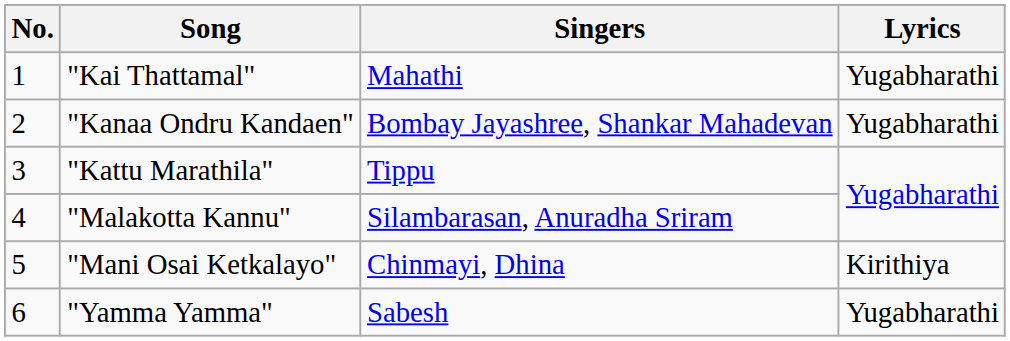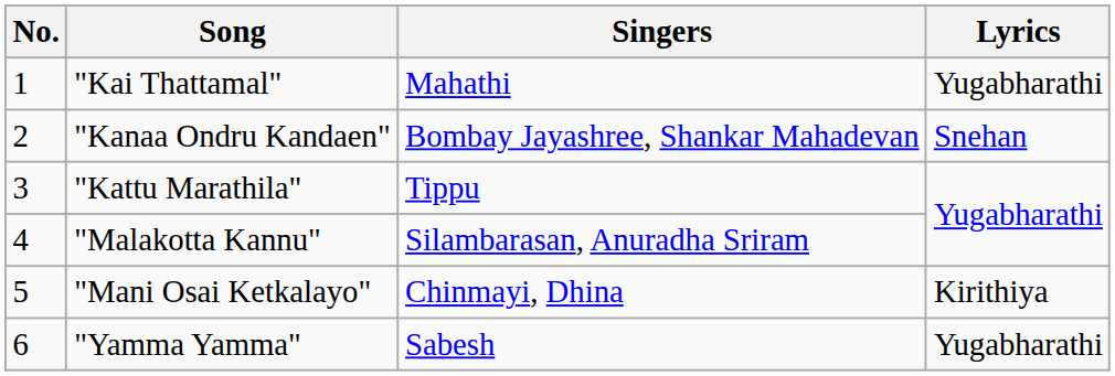 <table class="wikitable" style="font-size:95%;">
 <tr>
 <th>No.</th>
 <th>Song</th>
 <th>Singers</th>
 <th>Lyrics</th>
 </tr>
 <tr>
 <td>1</td>
 <td>"Kai Thattamal"</td>
 <td><a href='#'>Mahathi</a></td>
 <td>Yugabharathi</td>
 </tr>
 <tr>
 <td>2</td>
 <td>"Kanaa Ondru Kandaen"</td>
 <td><a href='#'>Bombay Jayashree</a>, <a href='#'>Shankar Mahadevan</a></td>
-<td>Yugabharathi</td>
+<td><a href='#'>Snehan</a></td>
 </tr>
 <tr>
 <td>3</td>
 <td>"Kattu Marathila"</td>
 <td><a href='#'>Tippu</a></td>
 <td rowspan=2><a href='#'>Yugabharathi</a></td>
 </tr>
 <tr>
 <td>4</td>
 <td>"Malakotta Kannu"</td>
 <td><a href='#'>Silambarasan</a>, <a href='#'>Anuradha Sriram</a></td>
 </tr>
 <tr>
 <td>5</td>
 <td>"Mani Osai Ketkalayo"</td>
 <td><a href='#'>Chinmayi</a>, <a href='#'>Dhina</a></td>
 <td>Kirithiya</td>
 </tr>
 <tr>
 <td>6</td>
 <td>"Yamma Yamma"</td>
 <td><a href='#'>Sabesh</a></td>
 <td>Yugabharathi</td>
 </tr>
 </table>
